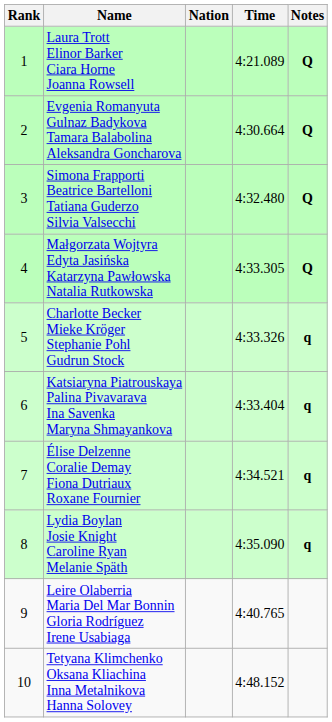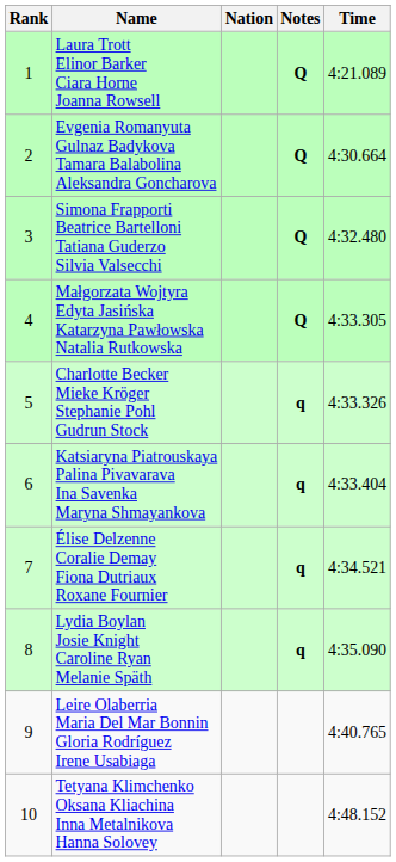 <table class="wikitable sortable" style="text-align:center">
 <tr>
 <th>Rank</th>
 <th>Name</th>
 <th>Nation</th>
+<th>Notes</th>
 <th>Time</th>
-<th>Notes</th>
 </tr>
 <tr bgcolor=bbffbb>
 <td>1</td>
 <td align=left><a href='#'>Laura Trott</a><br><a href='#'>Elinor Barker</a><br><a href='#'>Ciara Horne</a><br><a href='#'>Joanna Rowsell</a></td>
 <td align=left></td>
+<td><strong>Q</strong></td>
 <td>4:21.089</td>
-<td><strong>Q</strong></td>
 </tr>
 <tr bgcolor=bbffbb>
 <td>2</td>
 <td align=left><a href='#'>Evgenia Romanyuta</a><br><a href='#'>Gulnaz Badykova</a><br><a href='#'>Tamara Balabolina</a><br><a href='#'>Aleksandra Goncharova</a></td>
 <td align=left></td>
+<td><strong>Q</strong></td>
 <td>4:30.664</td>
-<td><strong>Q</strong></td>
 </tr>
 <tr bgcolor=bbffbb>
 <td>3</td>
 <td align=left><a href='#'>Simona Frapporti</a><br><a href='#'>Beatrice Bartelloni</a><br><a href='#'>Tatiana Guderzo</a><br><a href='#'>Silvia Valsecchi</a></td>
 <td align=left></td>
+<td><strong>Q</strong></td>
 <td>4:32.480</td>
-<td><strong>Q</strong></td>
 </tr>
 <tr bgcolor=bbffbb>
 <td>4</td>
 <td align=left><a href='#'>Małgorzata Wojtyra</a><br><a href='#'>Edyta Jasińska</a><br><a href='#'>Katarzyna Pawłowska</a><br><a href='#'>Natalia Rutkowska</a></td>
 <td align=left></td>
+<td><strong>Q</strong></td>
 <td>4:33.305</td>
-<td><strong>Q</strong></td>
 </tr>
 <tr bgcolor=ccffcc>
 <td>5</td>
 <td align=left><a href='#'>Charlotte Becker</a><br><a href='#'>Mieke Kröger</a><br><a href='#'>Stephanie Pohl</a><br><a href='#'>Gudrun Stock</a></td>
 <td align=left></td>
+<td><strong>q</strong></td>
 <td>4:33.326</td>
-<td><strong>q</strong></td>
 </tr>
 <tr bgcolor=ccffcc>
 <td>6</td>
 <td align=left><a href='#'>Katsiaryna Piatrouskaya</a><br><a href='#'>Palina Pivavarava</a><br><a href='#'>Ina Savenka</a><br><a href='#'>Maryna Shmayankova</a></td>
 <td align=left></td>
+<td><strong>q</strong></td>
 <td>4:33.404</td>
-<td><strong>q</strong></td>
 </tr>
 <tr bgcolor=ccffcc>
 <td>7</td>
 <td align=left><a href='#'>Élise Delzenne</a><br><a href='#'>Coralie Demay</a><br><a href='#'>Fiona Dutriaux</a><br><a href='#'>Roxane Fournier</a></td>
 <td align=left></td>
+<td><strong>q</strong></td>
 <td>4:34.521</td>
-<td><strong>q</strong></td>
 </tr>
 <tr bgcolor=ccffcc>
 <td>8</td>
 <td align=left><a href='#'>Lydia Boylan</a><br><a href='#'>Josie Knight</a><br><a href='#'>Caroline Ryan</a><br><a href='#'>Melanie Späth</a></td>
 <td align=left></td>
+<td><strong>q</strong></td>
 <td>4:35.090</td>
-<td><strong>q</strong></td>
 </tr>
 <tr>
 <td>9</td>
 <td align=left><a href='#'>Leire Olaberria</a><br><a href='#'>Maria Del Mar Bonnin</a><br><a href='#'>Gloria Rodríguez</a><br><a href='#'>Irene Usabiaga</a></td>
 <td align=left></td>
+<td></td>
 <td>4:40.765</td>
-<td></td>
 </tr>
 <tr>
 <td>10</td>
 <td align=left><a href='#'>Tetyana Klimchenko</a><br><a href='#'>Oksana Kliachina</a><br><a href='#'>Inna Metalnikova</a><br><a href='#'>Hanna Solovey</a></td>
 <td align=left></td>
+<td></td>
 <td>4:48.152</td>
-<td></td>
 </tr>
 </table>
